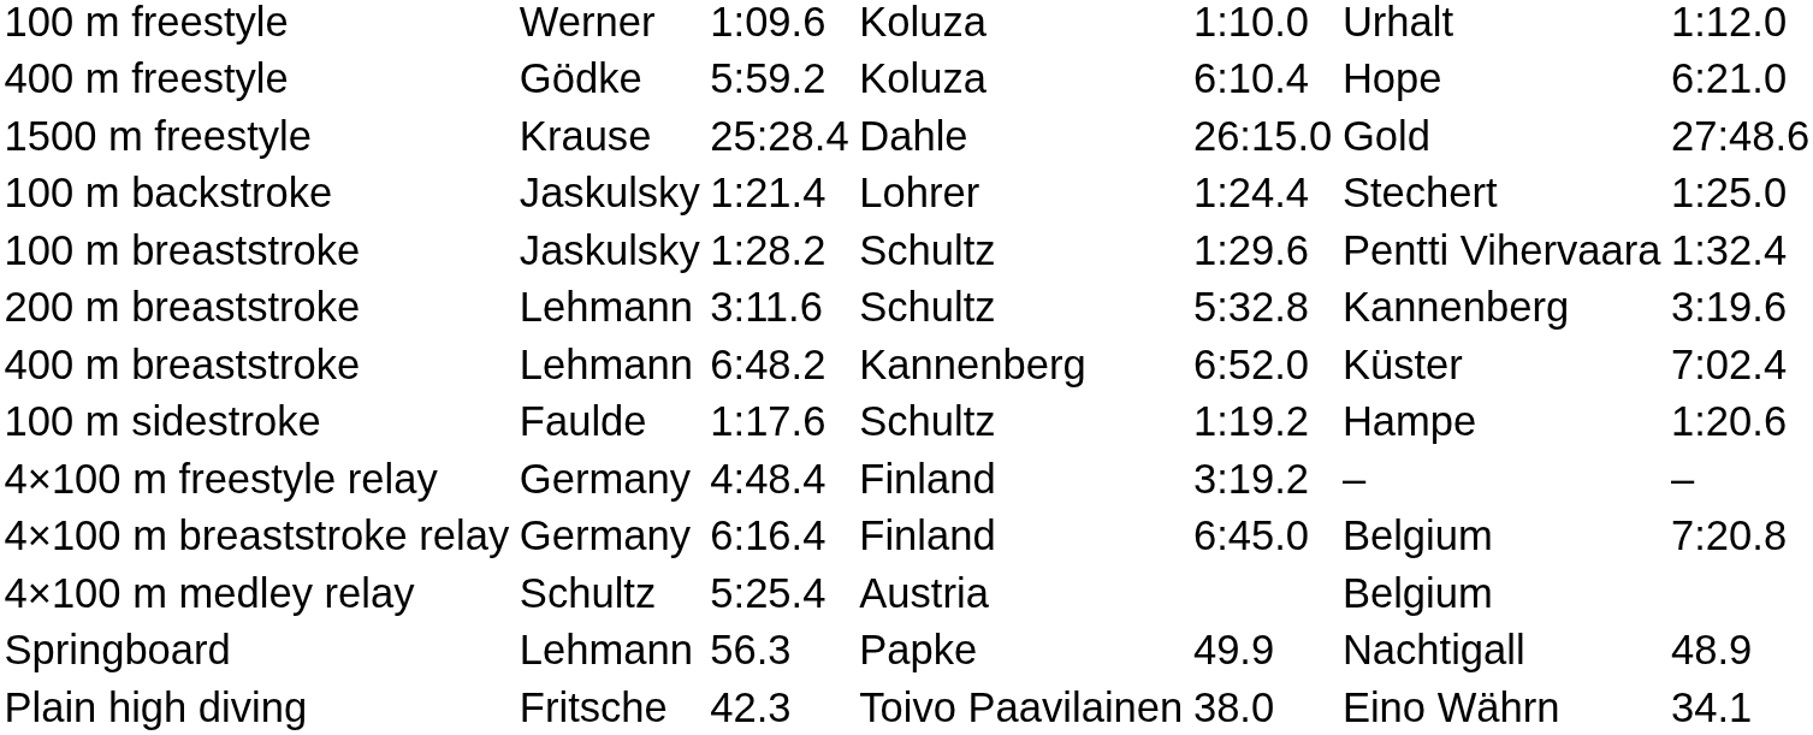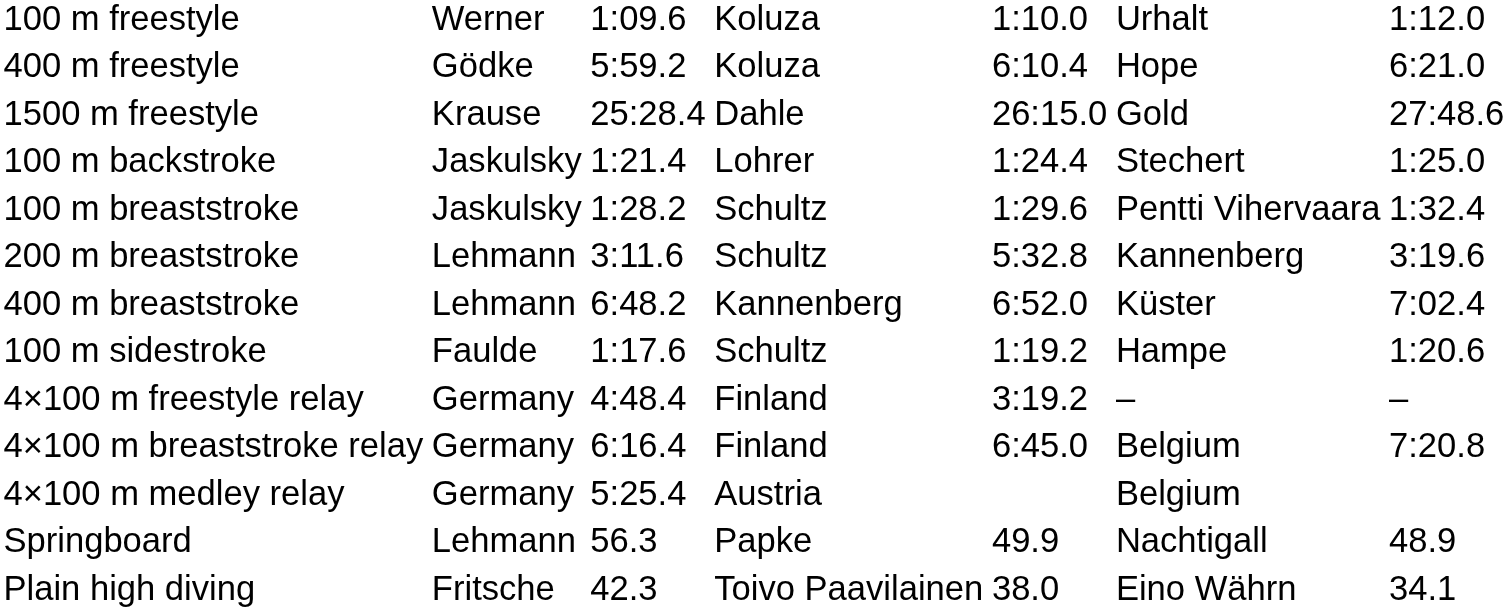 <table>
 <tr>
 <td>100 m freestyle</td>
 <td> Werner</td>
 <td>1:09.6</td>
 <td> Koluza</td>
 <td>1:10.0</td>
 <td> Urhalt</td>
 <td>1:12.0</td>
 </tr>
 <tr>
 <td>400 m freestyle</td>
 <td> Gödke</td>
 <td>5:59.2</td>
 <td> Koluza</td>
 <td>6:10.4</td>
 <td> Hope</td>
 <td>6:21.0</td>
 </tr>
 <tr>
 <td>1500 m freestyle</td>
 <td> Krause</td>
 <td>25:28.4</td>
 <td> Dahle</td>
 <td>26:15.0</td>
 <td> Gold</td>
 <td>27:48.6</td>
 </tr>
 <tr>
 <td>100 m backstroke</td>
 <td> Jaskulsky</td>
 <td>1:21.4</td>
 <td> Lohrer</td>
 <td>1:24.4</td>
 <td> Stechert</td>
 <td>1:25.0</td>
 </tr>
 <tr>
 <td>100 m breaststroke</td>
 <td> Jaskulsky</td>
 <td>1:28.2</td>
 <td> Schultz</td>
 <td>1:29.6</td>
 <td> Pentti Vihervaara</td>
 <td>1:32.4</td>
 </tr>
 <tr>
 <td>200 m breaststroke</td>
 <td> Lehmann</td>
 <td>3:11.6</td>
 <td> Schultz</td>
 <td>5:32.8</td>
 <td> Kannenberg</td>
 <td>3:19.6</td>
 </tr>
 <tr>
 <td>400 m breaststroke</td>
 <td> Lehmann</td>
 <td>6:48.2</td>
 <td> Kannenberg</td>
 <td>6:52.0</td>
 <td> Küster</td>
 <td>7:02.4</td>
 </tr>
 <tr>
 <td>100 m sidestroke</td>
 <td> Faulde</td>
 <td>1:17.6</td>
 <td> Schultz</td>
 <td>1:19.2</td>
 <td> Hampe</td>
 <td>1:20.6</td>
 </tr>
 <tr>
 <td>4×100 m freestyle relay</td>
 <td> Germany</td>
 <td>4:48.4</td>
 <td> Finland</td>
 <td>3:19.2</td>
 <td>–</td>
 <td>–</td>
 </tr>
 <tr>
 <td>4×100 m breaststroke relay</td>
 <td> Germany</td>
 <td>6:16.4</td>
 <td> Finland</td>
 <td>6:45.0</td>
 <td> Belgium</td>
 <td>7:20.8</td>
 </tr>
 <tr>
 <td>4×100 m medley relay</td>
-<td> Schultz</td>
+<td> Germany</td>
 <td>5:25.4</td>
 <td> Austria</td>
 <td></td>
 <td> Belgium</td>
 <td></td>
 </tr>
 <tr>
 <td>Springboard</td>
 <td> Lehmann</td>
 <td>56.3</td>
 <td> Papke</td>
 <td>49.9</td>
 <td> Nachtigall</td>
 <td>48.9</td>
 </tr>
 <tr>
 <td>Plain high diving</td>
 <td> Fritsche</td>
 <td>42.3</td>
 <td> Toivo Paavilainen</td>
 <td>38.0</td>
 <td> Eino Währn</td>
 <td>34.1</td>
 </tr>
 </table>
